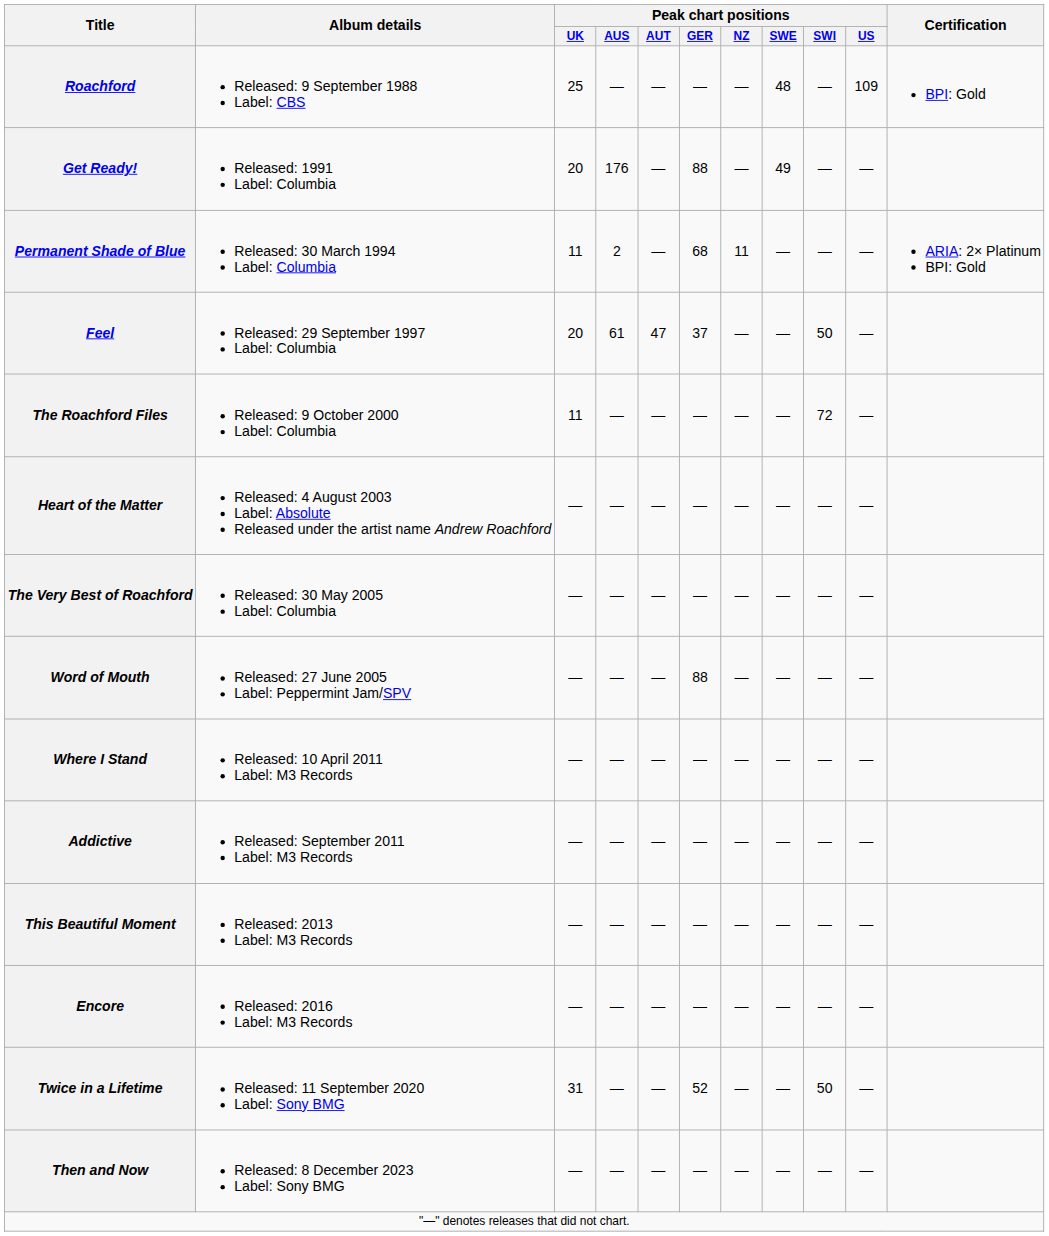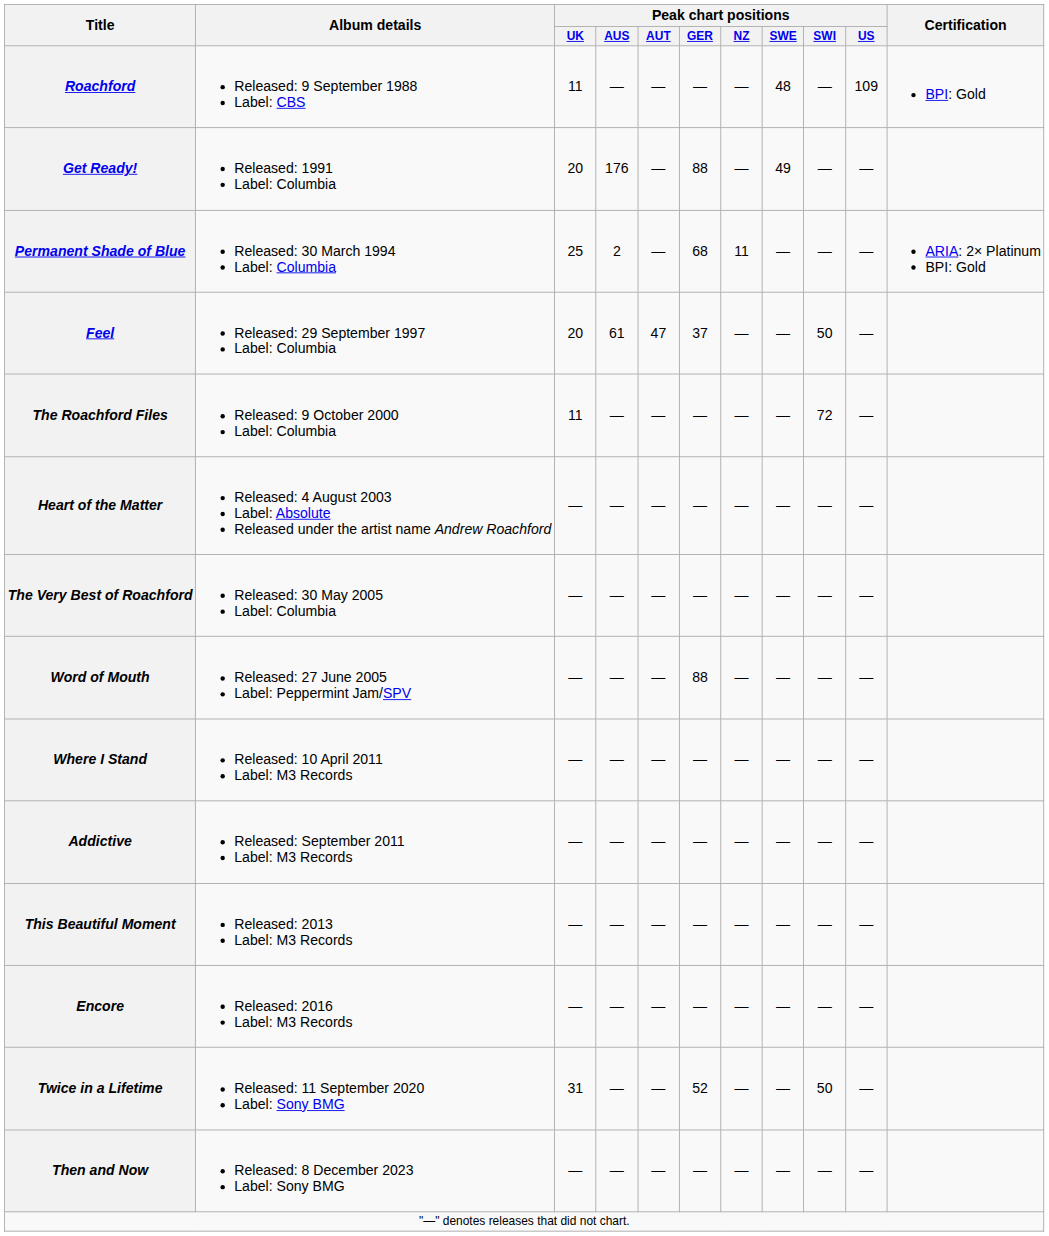 <table class="wikitable plainrowheaders">
 <tr>
 <th rowspan=2>Title</th>
 <th rowspan=2>Album details</th>
 <th colspan=8>Peak chart positions</th>
 <th rowspan=2>Certification</th>
 </tr>
 <tr>
 <th style="width:3em;font-size:85%"><a href='#'>UK</a><br></th>
 <th style="width:3em;font-size:85%"><a href='#'>AUS</a><br></th>
 <th style="width:3em;font-size:85%"><a href='#'>AUT</a><br></th>
 <th style="width:3em;font-size:85%"><a href='#'>GER</a><br></th>
 <th style="width:3em;font-size:85%"><a href='#'>NZ</a><br></th>
 <th style="width:3em;font-size:85%"><a href='#'>SWE</a><br></th>
 <th style="width:3em;font-size:85%"><a href='#'>SWI</a><br></th>
 <th style="width:3em;font-size:85%"><a href='#'>US</a><br></th>
 </tr>
 <tr>
 <th scope="row"><em><a href='#'>Roachford</a></em></th>
 <td><br><ul><li>Released: 9 September 1988</li><li>Label: <a href='#'>CBS</a></li></ul></td>
-<td style="text-align:center;">25</td>
+<td style="text-align:center;">11</td>
 <td style="text-align:center;">—</td>
 <td style="text-align:center;">—</td>
 <td style="text-align:center;">—</td>
 <td style="text-align:center;">—</td>
 <td style="text-align:center;">48</td>
 <td style="text-align:center;">—</td>
 <td style="text-align:center;">109</td>
 <td><br><ul><li><a href='#'>BPI</a>: Gold</li></ul></td>
 </tr>
 <tr>
 <th scope="row"><em><a href='#'>Get Ready!</a></em></th>
 <td><br><ul><li>Released: 1991</li><li>Label: Columbia</li></ul></td>
 <td style="text-align:center;">20</td>
 <td style="text-align:center;">176</td>
 <td style="text-align:center;">—</td>
 <td style="text-align:center;">88</td>
 <td style="text-align:center;">—</td>
 <td style="text-align:center;">49</td>
 <td style="text-align:center;">—</td>
 <td style="text-align:center;">—</td>
 <td></td>
 </tr>
 <tr>
 <th scope="row"><em><a href='#'>Permanent Shade of Blue</a></em></th>
 <td><br><ul><li>Released: 30 March 1994</li><li>Label: <a href='#'>Columbia</a></li></ul></td>
-<td style="text-align:center;">11</td>
+<td style="text-align:center;">25</td>
 <td style="text-align:center;">2</td>
 <td style="text-align:center;">—</td>
 <td style="text-align:center;">68</td>
 <td style="text-align:center;">11</td>
 <td style="text-align:center;">—</td>
 <td style="text-align:center;">—</td>
 <td style="text-align:center;">—</td>
 <td><br><ul><li><a href='#'>ARIA</a>: 2× Platinum</li><li>BPI: Gold</li></ul></td>
 </tr>
 <tr>
 <th scope="row"><em><a href='#'>Feel</a></em></th>
 <td><br><ul><li>Released: 29 September 1997</li><li>Label: Columbia</li></ul></td>
 <td style="text-align:center;">20</td>
 <td style="text-align:center;">61</td>
 <td style="text-align:center;">47</td>
 <td style="text-align:center;">37</td>
 <td style="text-align:center;">—</td>
 <td style="text-align:center;">—</td>
 <td style="text-align:center;">50</td>
 <td style="text-align:center;">—</td>
 <td></td>
 </tr>
 <tr>
 <th scope="row"><em>The Roachford Files</em></th>
 <td><br><ul><li>Released: 9 October 2000</li><li>Label: Columbia</li></ul></td>
 <td style="text-align:center;">11</td>
 <td style="text-align:center;">—</td>
 <td style="text-align:center;">—</td>
 <td style="text-align:center;">—</td>
 <td style="text-align:center;">—</td>
 <td style="text-align:center;">—</td>
 <td style="text-align:center;">72</td>
 <td style="text-align:center;">—</td>
 <td></td>
 </tr>
 <tr>
 <th scope="row"><em>Heart of the Matter</em></th>
 <td><br><ul><li>Released: 4 August 2003</li><li>Label: <a href='#'>Absolute</a></li><li>Released under the artist name <em>Andrew Roachford</em></li></ul></td>
 <td style="text-align:center;">—</td>
 <td style="text-align:center;">—</td>
 <td style="text-align:center;">—</td>
 <td style="text-align:center;">—</td>
 <td style="text-align:center;">—</td>
 <td style="text-align:center;">—</td>
 <td style="text-align:center;">—</td>
 <td style="text-align:center;">—</td>
 <td></td>
 </tr>
 <tr>
 <th scope="row"><em>The Very Best of Roachford</em></th>
 <td><br><ul><li>Released: 30 May 2005</li><li>Label: Columbia</li></ul></td>
 <td style="text-align:center;">—</td>
 <td style="text-align:center;">—</td>
 <td style="text-align:center;">—</td>
 <td style="text-align:center;">—</td>
 <td style="text-align:center;">—</td>
 <td style="text-align:center;">—</td>
 <td style="text-align:center;">—</td>
 <td style="text-align:center;">—</td>
 <td></td>
 </tr>
 <tr>
 <th scope="row"><em>Word of Mouth</em></th>
 <td><br><ul><li>Released: 27 June 2005</li><li>Label: Peppermint Jam/<a href='#'>SPV</a></li></ul></td>
 <td style="text-align:center;">—</td>
 <td style="text-align:center;">—</td>
 <td style="text-align:center;">—</td>
 <td style="text-align:center;">88</td>
 <td style="text-align:center;">—</td>
 <td style="text-align:center;">—</td>
 <td style="text-align:center;">—</td>
 <td style="text-align:center;">—</td>
 <td></td>
 </tr>
 <tr>
 <th scope="row"><em>Where I Stand</em></th>
 <td><br><ul><li>Released: 10 April 2011</li><li>Label: M3 Records</li></ul></td>
 <td style="text-align:center;">—</td>
 <td style="text-align:center;">—</td>
 <td style="text-align:center;">—</td>
 <td style="text-align:center;">—</td>
 <td style="text-align:center;">—</td>
 <td style="text-align:center;">—</td>
 <td style="text-align:center;">—</td>
 <td style="text-align:center;">—</td>
 <td></td>
 </tr>
 <tr>
 <th scope="row"><em>Addictive</em></th>
 <td><br><ul><li>Released: September 2011</li><li>Label: M3 Records</li></ul></td>
 <td style="text-align:center;">—</td>
 <td style="text-align:center;">—</td>
 <td style="text-align:center;">—</td>
 <td style="text-align:center;">—</td>
 <td style="text-align:center;">—</td>
 <td style="text-align:center;">—</td>
 <td style="text-align:center;">—</td>
 <td style="text-align:center;">—</td>
 <td></td>
 </tr>
 <tr>
 <th scope="row"><em>This Beautiful Moment</em></th>
 <td><br><ul><li>Released: 2013</li><li>Label: M3 Records</li></ul></td>
 <td style="text-align:center;">—</td>
 <td style="text-align:center;">—</td>
 <td style="text-align:center;">—</td>
 <td style="text-align:center;">—</td>
 <td style="text-align:center;">—</td>
 <td style="text-align:center;">—</td>
 <td style="text-align:center;">—</td>
 <td style="text-align:center;">—</td>
 <td></td>
 </tr>
 <tr>
 <th scope="row"><em>Encore</em></th>
 <td><br><ul><li>Released: 2016</li><li>Label: M3 Records</li></ul></td>
 <td style="text-align:center;">—</td>
 <td style="text-align:center;">—</td>
 <td style="text-align:center;">—</td>
 <td style="text-align:center;">—</td>
 <td style="text-align:center;">—</td>
 <td style="text-align:center;">—</td>
 <td style="text-align:center;">—</td>
 <td style="text-align:center;">—</td>
 <td></td>
 </tr>
 <tr>
 <th scope="row"><em>Twice in a Lifetime</em></th>
 <td><br><ul><li>Released: 11 September 2020</li><li>Label: <a href='#'>Sony BMG</a></li></ul></td>
 <td style="text-align:center;">31</td>
 <td style="text-align:center;">—</td>
 <td style="text-align:center;">—</td>
 <td style="text-align:center;">52</td>
 <td style="text-align:center;">—</td>
 <td style="text-align:center;">—</td>
 <td style="text-align:center;">50</td>
 <td style="text-align:center;">—</td>
 <td></td>
 </tr>
 <tr>
 <th scope="row"><em>Then and Now</em></th>
 <td><br><ul><li>Released: 8 December 2023</li><li>Label: Sony BMG</li></ul></td>
 <td style="text-align:center;">—</td>
 <td style="text-align:center;">—</td>
 <td style="text-align:center;">—</td>
 <td style="text-align:center;">—</td>
 <td style="text-align:center;">—</td>
 <td style="text-align:center;">—</td>
 <td style="text-align:center;">—</td>
 <td style="text-align:center;">—</td>
 <td></td>
 </tr>
 <tr>
 <td colspan="11" style="text-align:center; font-size:85%">"—" denotes releases that did not chart.</td>
 </tr>
 </table>
